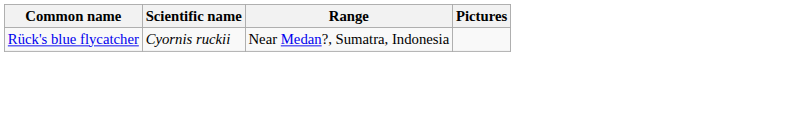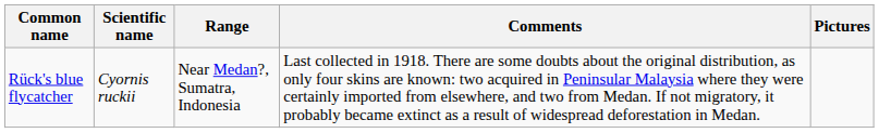 <table class="wikitable sortable">
 <tr>
 <th>Common name</th>
 <th>Scientific name</th>
 <th>Range</th>
+<th class="unsortable">Comments</th>
 <th class="unsortable">Pictures</th>
 </tr>
 <tr>
 <td><a href='#'>Rück's blue flycatcher</a></td>
 <td><em>Cyornis ruckii</em></td>
 <td>Near <a href='#'>Medan</a>?, Sumatra, Indonesia</td>
+<td>Last collected in 1918. There are some doubts about the original distribution, as only four skins are known: two acquired in <a href='#'>Peninsular Malaysia</a> where they were certainly imported from elsewhere, and two from Medan. If not migratory, it probably became extinct as a result of widespread deforestation in Medan.</td>
 <td></td>
 </tr>
 </table>
